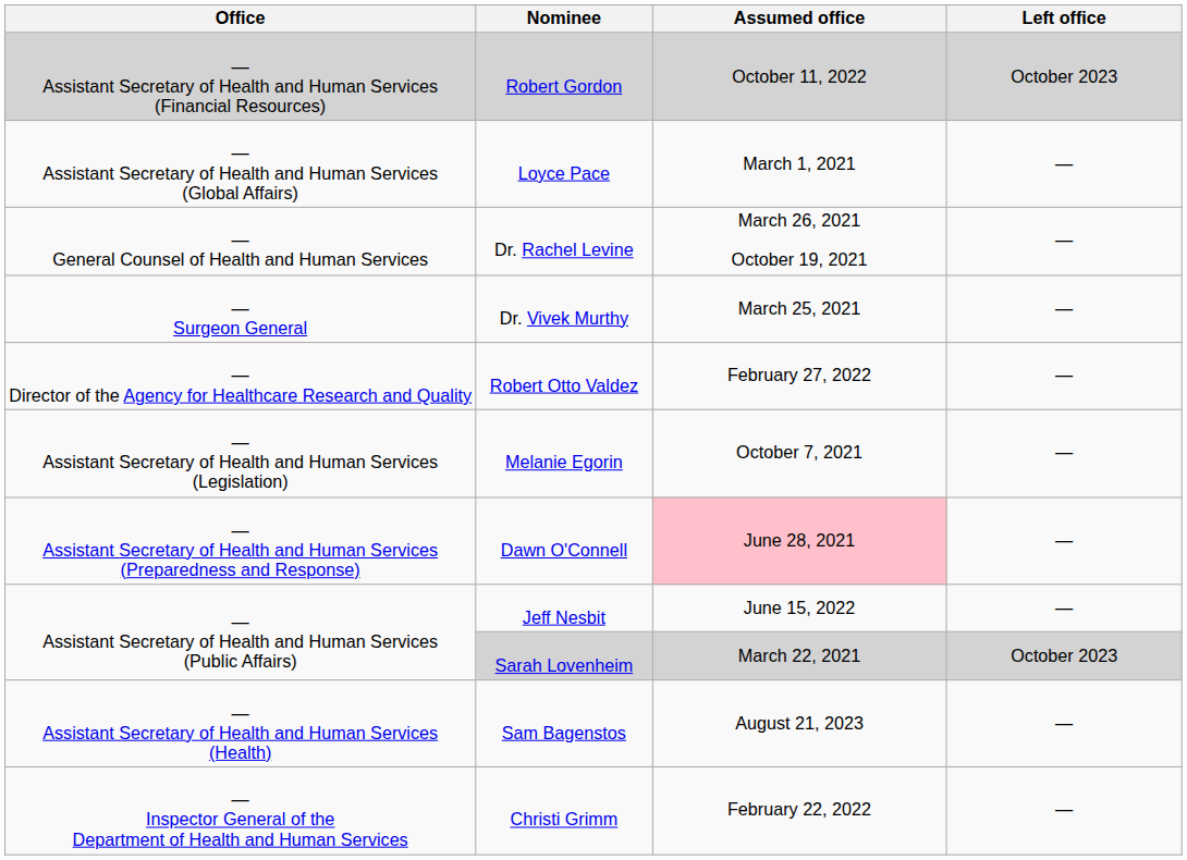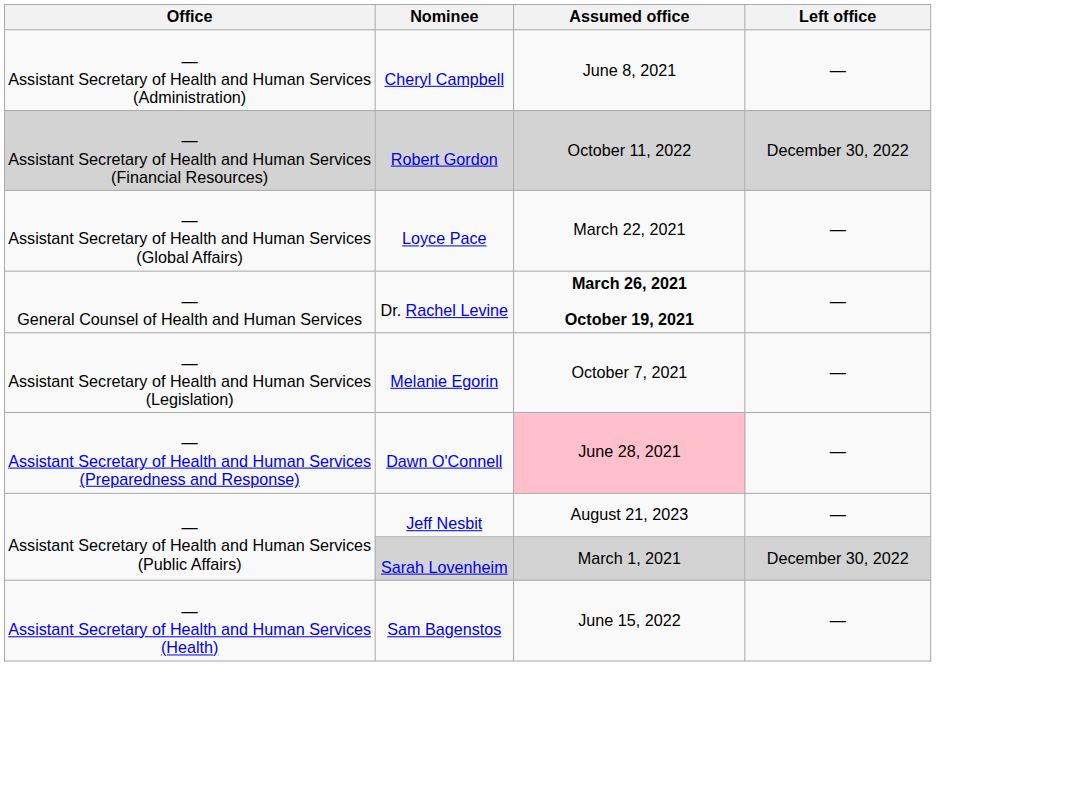 <table class="wikitable sortable" style="text-align:center">
 <tr>
 <th style="width:40%;">Office</th>
 <th style="width:15%;">Nominee</th>
 <th style="width:25%;" data-sort-type="date">Assumed office</th>
 <th style="width:20%;" data-sort-type="date">Left office</th>
 </tr>
+<tr>
+<td><br>—<br>Assistant Secretary of Health and Human Services<br>(Administration)</td>
+<td><br><a href='#'>Cheryl Campbell</a></td>
+<td>June 8, 2021</td>
+<td>—</td>
+</tr>
 <tr style="background:lightgray;">
 <td><br>—<br>Assistant Secretary of Health and Human Services<br>(Financial Resources)</td>
 <td><br><a href='#'>Robert Gordon</a></td>
 <td>October 11, 2022<br></td>
-<td>October 2023</td>
+<td>December 30, 2022</td>
 </tr>
 <tr>
 <td><br>—<br>Assistant Secretary of Health and Human Services<br>(Global Affairs)</td>
 <td><br><a href='#'>Loyce Pace</a></td>
-<td>March 1, 2021</td>
+<td>March 22, 2021</td>
 <td>—</td>
 </tr>
 <tr>
 <td><br>—<br>General Counsel of Health and Human Services</td>
 <td><br>Dr. <a href='#'>Rachel Levine</a></td>
-<td>March 26, 2021<br><br>October 19, 2021<br></td>
-<td>—</td>
-</tr>
-<tr>
-<td><br>—<br><a href='#'>Surgeon General</a></td>
-<td><br>Dr. <a href='#'>Vivek Murthy</a></td>
-<td>March 25, 2021<br></td>
-<td>—</td>
-</tr>
-<tr>
-<td><br>—<br>Director of the <a href='#'>Agency for Healthcare Research and Quality</a></td>
-<td><br><a href='#'>Robert Otto Valdez</a></td>
-<td>February 27, 2022</td>
+<td><strong>March 26, 2021<br><br>October 19, 2021<br></strong></td>
 <td>—</td>
 </tr>
 <tr>
 <td><br>—<br>Assistant Secretary of Health and Human Services<br>(Legislation)</td>
 <td><br><a href='#'>Melanie Egorin</a></td>
 <td>October 7, 2021<br></td>
 <td>—</td>
 </tr>
 <tr>
 <td><br>—<br><a href='#'>Assistant Secretary of Health and Human Services<br>(Preparedness and Response)</a></td>
 <td><br><a href='#'>Dawn O'Connell</a></td>
 <td style="background: pink;">June 28, 2021<br></td>
 <td>—</td>
 </tr>
 <tr>
 <td rowspan=2><br>—<br>Assistant Secretary of Health and Human Services<br>(Public Affairs)</td>
 <td><br><a href='#'>Jeff Nesbit</a></td>
-<td>June 15, 2022<br></td>
+<td>August 21, 2023</td>
 <td>—</td>
 </tr>
 <tr style="background:lightgray;">
 <td><br><a href='#'>Sarah Lovenheim</a></td>
-<td>March 22, 2021</td>
-<td>October 2023</td>
+<td>March 1, 2021</td>
+<td>December 30, 2022</td>
 </tr>
 <tr>
 <td><br>—<br><a href='#'>Assistant Secretary of Health and Human Services<br>(Health)</a></td>
 <td><br><a href='#'>Sam Bagenstos</a></td>
-<td>August 21, 2023</td>
-<td>—</td>
-</tr>
-<tr>
-<td><br>—<br><a href='#'>Inspector General of the<br>Department of Health and Human Services</a></td>
-<td><br><a href='#'>Christi Grimm</a></td>
-<td>February 22, 2022<br></td>
+<td>June 15, 2022<br></td>
 <td>—</td>
 </tr>
 </table>
